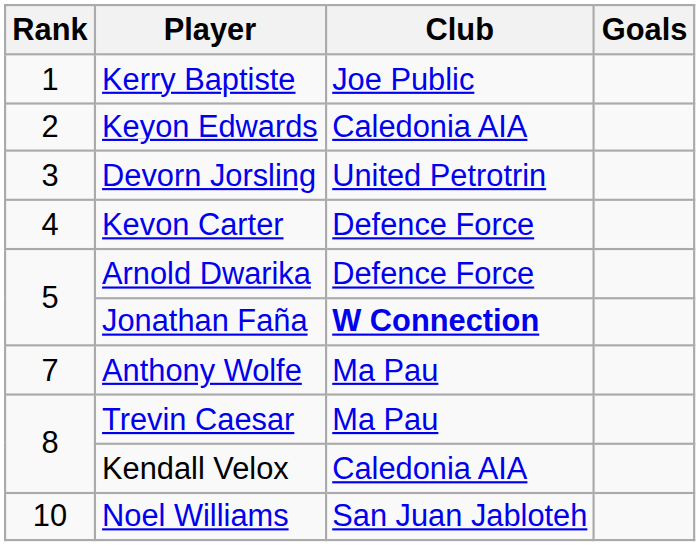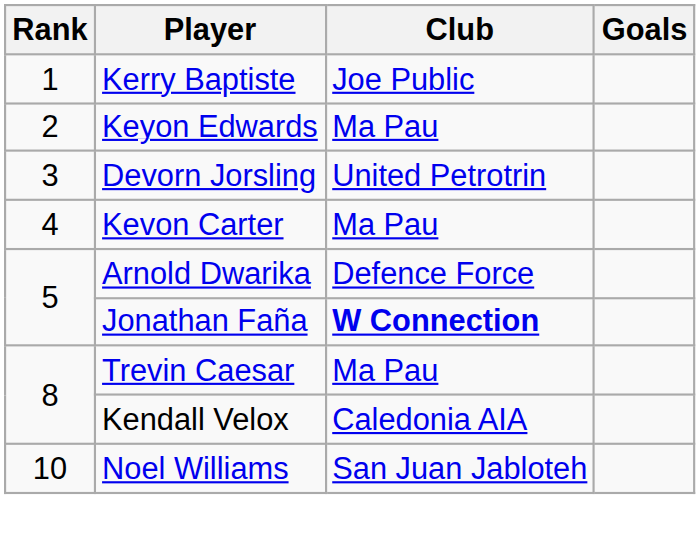 <table class="wikitable" style="font-size:90%;">
 <tr>
 <th>Rank</th>
 <th>Player</th>
 <th>Club</th>
 <th>Goals</th>
 </tr>
 <tr>
 <td align=center>1</td>
 <td> <a href='#'>Kerry Baptiste</a></td>
 <td><a href='#'>Joe Public</a></td>
 <td></td>
 </tr>
 <tr>
 <td align=center>2</td>
 <td> <a href='#'>Keyon Edwards</a></td>
-<td><a href='#'>Caledonia AIA</a></td>
+<td><a href='#'>Ma Pau</a></td>
 <td></td>
 </tr>
 <tr>
 <td align=center>3</td>
 <td> <a href='#'>Devorn Jorsling</a></td>
 <td><a href='#'>United Petrotrin</a></td>
 <td></td>
 </tr>
 <tr>
 <td rowspan=1 align=center>4</td>
 <td> <a href='#'>Kevon Carter</a></td>
-<td><a href='#'>Defence Force</a></td>
+<td><a href='#'>Ma Pau</a></td>
 <td></td>
 </tr>
 <tr>
 <td rowspan=2 align=center>5</td>
 <td> <a href='#'>Arnold Dwarika</a></td>
 <td><a href='#'>Defence Force</a></td>
 <td></td>
 </tr>
 <tr>
 <td> <a href='#'>Jonathan Faña</a></td>
 <td><strong><a href='#'>W Connection</a></strong></td>
-<td></td>
-</tr>
-<tr>
-<td rowspan=1 align=center>7</td>
-<td> <a href='#'>Anthony Wolfe</a></td>
-<td><a href='#'>Ma Pau</a></td>
 <td></td>
 </tr>
 <tr>
 <td rowspan=2 align=center>8</td>
 <td> <a href='#'>Trevin Caesar</a></td>
 <td><a href='#'>Ma Pau</a></td>
 <td></td>
 </tr>
 <tr>
 <td> Kendall Velox</td>
 <td><a href='#'>Caledonia AIA</a></td>
 <td></td>
 </tr>
 <tr>
 <td rowspan=1 align=center>10</td>
 <td> <a href='#'>Noel Williams</a></td>
 <td><a href='#'>San Juan Jabloteh</a></td>
 <td></td>
 </tr>
 </table>
